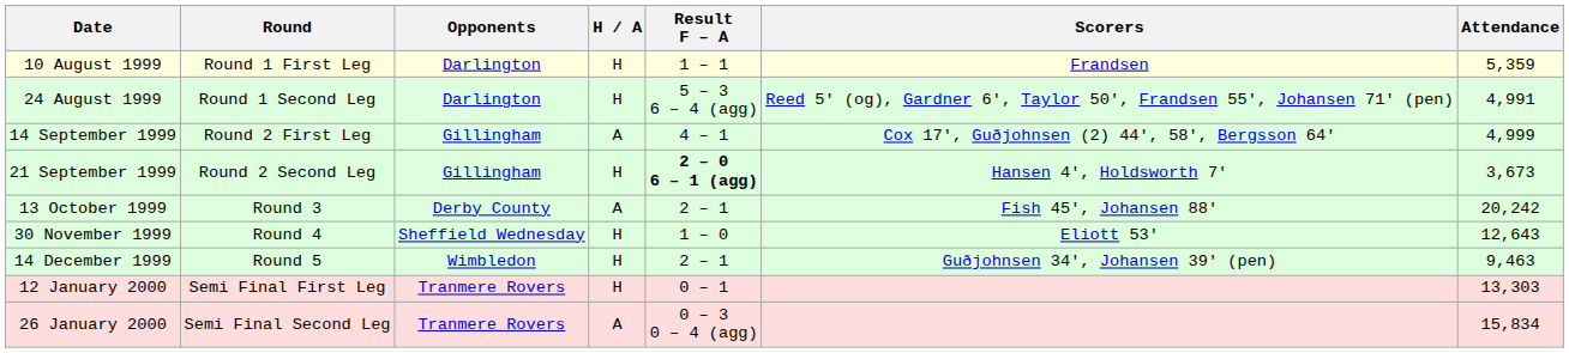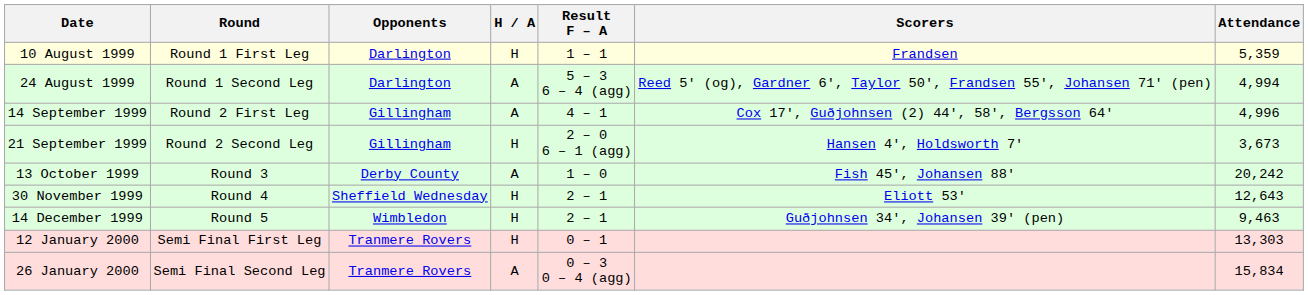 <table class="wikitable" style="text-align:center">
 <tr>
 <th>Date</th>
 <th>Round</th>
 <th>Opponents</th>
 <th>H / A</th>
 <th>Result<br>F – A</th>
 <th>Scorers</th>
 <th>Attendance</th>
 </tr>
 <tr bgcolor="#ffffdd">
 <td>10 August 1999</td>
 <td>Round 1 First Leg</td>
 <td><a href='#'>Darlington</a></td>
 <td>H</td>
 <td>1 – 1</td>
 <td><a href='#'>Frandsen</a></td>
 <td>5,359</td>
 </tr>
 <tr bgcolor="#ddffdd">
 <td>24 August 1999</td>
 <td>Round 1 Second Leg</td>
 <td><a href='#'>Darlington</a></td>
-<td>H</td>
+<td>A</td>
 <td>5 – 3 <br>6 – 4 (agg)</td>
 <td><a href='#'>Reed</a> 5' (og), <a href='#'>Gardner</a> 6', <a href='#'>Taylor</a> 50', <a href='#'>Frandsen</a> 55', <a href='#'>Johansen</a> 71' (pen)</td>
-<td>4,991</td>
+<td>4,994</td>
 </tr>
 <tr bgcolor="#ddffdd">
 <td>14 September 1999</td>
 <td>Round 2 First Leg</td>
 <td><a href='#'>Gillingham</a></td>
 <td>A</td>
 <td>4 – 1</td>
 <td><a href='#'>Cox</a> 17', <a href='#'>Guðjohnsen</a> (2) 44', 58', <a href='#'>Bergsson</a> 64'</td>
-<td>4,999</td>
+<td>4,996</td>
 </tr>
 <tr bgcolor="#ddffdd">
 <td>21 September 1999</td>
 <td>Round 2 Second Leg</td>
 <td><a href='#'>Gillingham</a></td>
 <td>H</td>
-<td><strong>2 – 0 <br> 6 – 1 (agg)</strong></td>
+<td>2 – 0 <br> 6 – 1 (agg)</td>
 <td><a href='#'>Hansen</a> 4', <a href='#'>Holdsworth</a> 7'</td>
 <td>3,673</td>
 </tr>
 <tr bgcolor="#ddffdd">
 <td>13 October 1999</td>
 <td>Round 3</td>
 <td><a href='#'>Derby County</a></td>
 <td>A</td>
-<td>2 – 1</td>
+<td>1 – 0</td>
 <td><a href='#'>Fish</a> 45', <a href='#'>Johansen</a> 88'</td>
 <td>20,242</td>
 </tr>
 <tr bgcolor="#ddffdd">
 <td>30 November 1999</td>
 <td>Round 4</td>
 <td><a href='#'>Sheffield Wednesday</a></td>
 <td>H</td>
-<td>1 – 0</td>
+<td>2 – 1</td>
 <td><a href='#'>Eliott</a> 53'</td>
 <td>12,643</td>
 </tr>
 <tr bgcolor="#ddffdd">
 <td>14 December 1999</td>
 <td>Round 5</td>
 <td><a href='#'>Wimbledon</a></td>
 <td>H</td>
 <td>2 – 1</td>
 <td><a href='#'>Guðjohnsen</a> 34', <a href='#'>Johansen</a> 39' (pen)</td>
 <td>9,463</td>
 </tr>
 <tr bgcolor="#ffdddd">
 <td>12 January 2000</td>
 <td>Semi Final First Leg</td>
 <td><a href='#'>Tranmere Rovers</a></td>
 <td>H</td>
 <td>0 – 1</td>
 <td></td>
 <td>13,303</td>
 </tr>
 <tr bgcolor="#ffdddd">
 <td>26 January 2000</td>
 <td>Semi Final Second Leg</td>
 <td><a href='#'>Tranmere Rovers</a></td>
 <td>A</td>
 <td>0 – 3<br>0 – 4 (agg)</td>
 <td></td>
 <td>15,834</td>
 </tr>
 </table>
